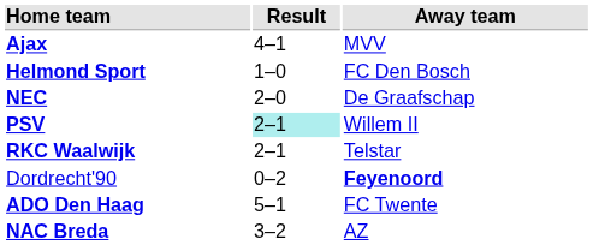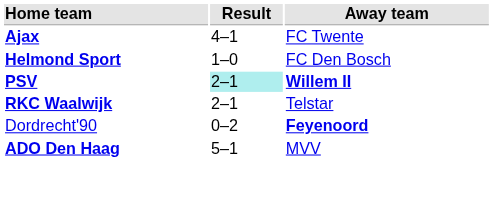 <table>
 <tr bgcolor="#E4E4E4">
 <th style="border-bottom:1px solid #AAAAAA" width="200" align="left">Home team</th>
 <th style="border-bottom:1px solid #AAAAAA" width="70" align="center">Result</th>
 <th style="border-bottom:1px solid #AAAAAA" width="200">Away team</th>
 </tr>
 <tr>
 <td><strong><a href='#'>Ajax</a></strong></td>
 <td>4–1</td>
-<td><a href='#'>MVV</a></td>
+<td><a href='#'>FC Twente</a></td>
 </tr>
 <tr>
 <td><strong><a href='#'>Helmond Sport</a></strong></td>
 <td>1–0</td>
 <td><a href='#'>FC Den Bosch</a></td>
 </tr>
 <tr>
-<td><strong><a href='#'>NEC</a></strong></td>
-<td>2–0</td>
-<td><a href='#'>De Graafschap</a></td>
-</tr>
-<tr>
 <td><strong><a href='#'>PSV</a></strong></td>
 <td style="background: paleturquoise;">2–1</td>
-<td><a href='#'>Willem II</a></td>
+<td><strong><a href='#'>Willem II</a></strong></td>
 </tr>
 <tr>
 <td><strong><a href='#'>RKC Waalwijk</a></strong></td>
 <td>2–1</td>
 <td><a href='#'>Telstar</a></td>
 </tr>
 <tr>
 <td><a href='#'>Dordrecht'90</a></td>
 <td>0–2</td>
 <td><strong><a href='#'>Feyenoord</a></strong></td>
 </tr>
 <tr>
 <td><strong><a href='#'>ADO Den Haag</a></strong></td>
 <td>5–1</td>
-<td><a href='#'>FC Twente</a></td>
-</tr>
-<tr>
-<td><strong><a href='#'>NAC Breda</a></strong></td>
-<td>3–2</td>
-<td><a href='#'>AZ</a></td>
+<td><a href='#'>MVV</a></td>
 </tr>
 </table>
